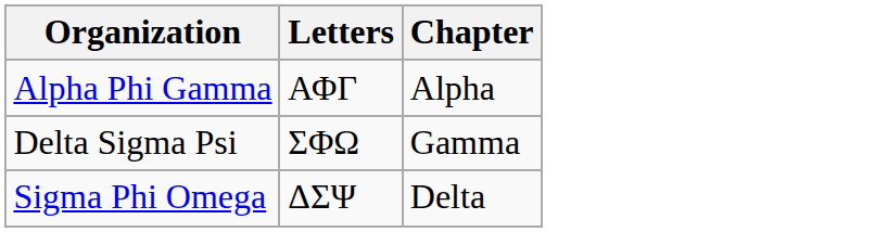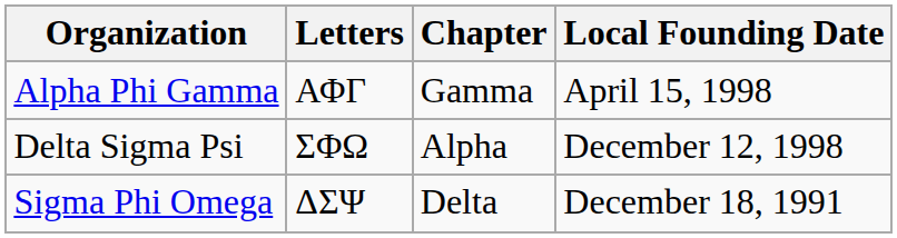 <table class="wikitable">
 <tr>
 <th>Organization</th>
 <th>Letters</th>
 <th>Chapter</th>
+<th>Local Founding Date</th>
 </tr>
 <tr>
 <td><a href='#'>Alpha Phi Gamma</a></td>
 <td>ΑΦΓ</td>
-<td>Alpha</td>
+<td>Gamma</td>
+<td>April 15, 1998</td>
 </tr>
 <tr>
 <td>Delta Sigma Psi</td>
 <td>ΣΦΩ</td>
-<td>Gamma</td>
+<td>Alpha</td>
+<td>December 12, 1998</td>
 </tr>
 <tr>
 <td><a href='#'>Sigma Phi Omega</a></td>
 <td>ΔΣΨ</td>
 <td>Delta</td>
+<td>December 18, 1991</td>
 </tr>
 </table>
